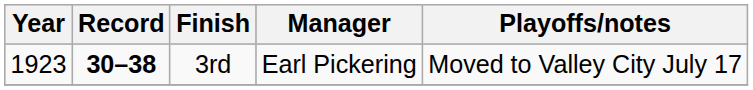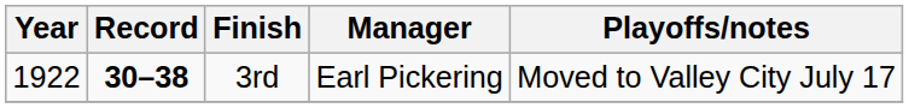 <table class="wikitable">
 <tr>
 <th>Year</th>
 <th>Record</th>
 <th>Finish</th>
 <th>Manager</th>
 <th>Playoffs/notes</th>
 </tr>
 <tr align=center>
-<td>1923</td>
+<td>1922</td>
 <td><strong>30–38</strong></td>
 <td>3rd</td>
 <td>Earl Pickering</td>
 <td>Moved to Valley City July 17</td>
 </tr>
 <tr align=center>
 </tr>
 </table>
